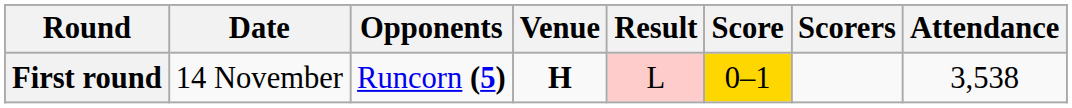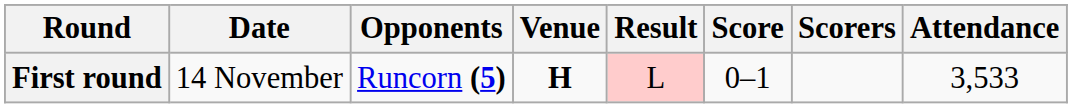 <table class="wikitable" style="text-align:center">
 <tr>
 <th>Round</th>
 <th>Date</th>
 <th>Opponents</th>
 <th>Venue</th>
 <th>Result</th>
 <th>Score</th>
 <th>Scorers</th>
 <th>Attendance</th>
 </tr>
 <tr>
 <th>First round</th>
 <td>14 November</td>
 <td><a href='#'>Runcorn</a> <strong>(<a href='#'>5</a>)</strong></td>
 <td><strong>H</strong></td>
 <td style="background-color:#FFCCCC">L</td>
-<td style="background: gold;">0–1</td>
+<td>0–1</td>
 <td align="left"></td>
-<td>3,538</td>
+<td>3,533</td>
 </tr>
 </table>
